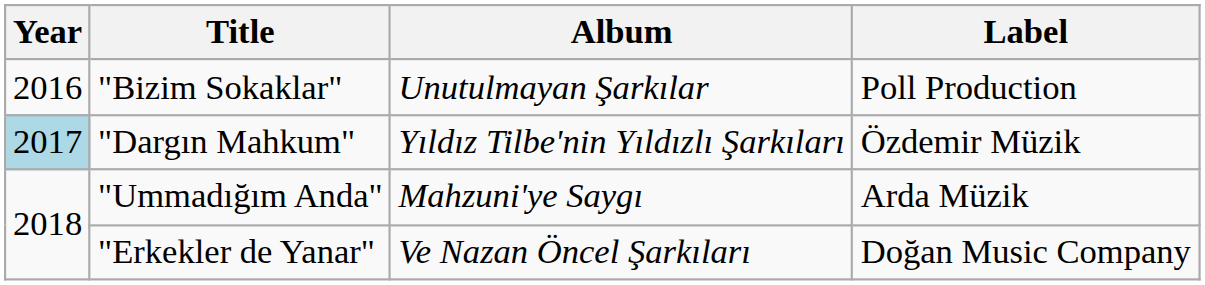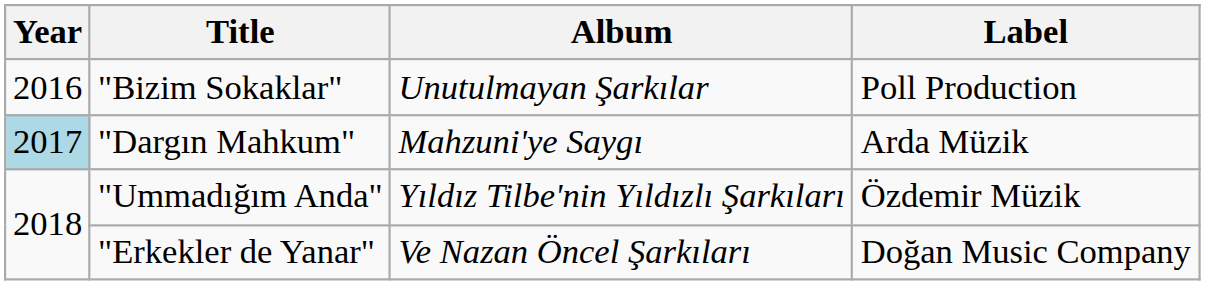 <table class="wikitable">
 <tr>
 <th>Year</th>
 <th>Title</th>
 <th>Album</th>
 <th>Label</th>
 </tr>
 <tr>
 <td>2016</td>
 <td>"Bizim Sokaklar"</td>
 <td><em>Unutulmayan Şarkılar</em></td>
 <td>Poll Production</td>
 </tr>
 <tr>
 <td style="background: lightblue;">2017</td>
 <td>"Dargın Mahkum"</td>
-<td><em>Yıldız Tilbe'nin Yıldızlı Şarkıları</em></td>
-<td>Özdemir Müzik</td>
+<td><em>Mahzuni'ye Saygı</em></td>
+<td>Arda Müzik</td>
 </tr>
 <tr>
 <td rowspan=2>2018</td>
 <td>"Ummadığım Anda"</td>
-<td><em>Mahzuni'ye Saygı</em></td>
-<td>Arda Müzik</td>
+<td><em>Yıldız Tilbe'nin Yıldızlı Şarkıları</em></td>
+<td>Özdemir Müzik</td>
 </tr>
 <tr>
 <td>"Erkekler de Yanar"</td>
 <td><em>Ve Nazan Öncel Şarkıları</em></td>
 <td>Doğan Music Company</td>
 </tr>
 </table>
